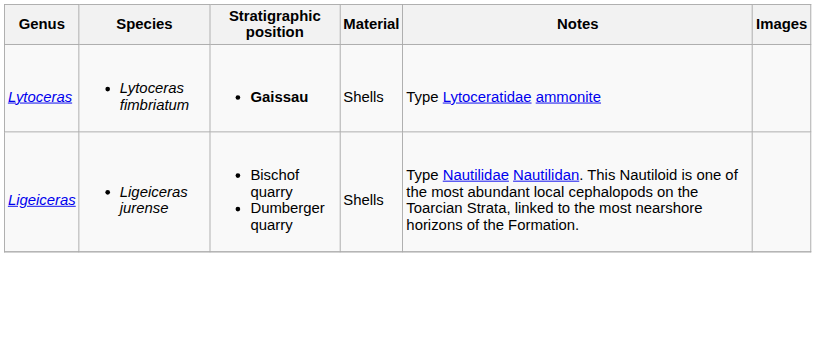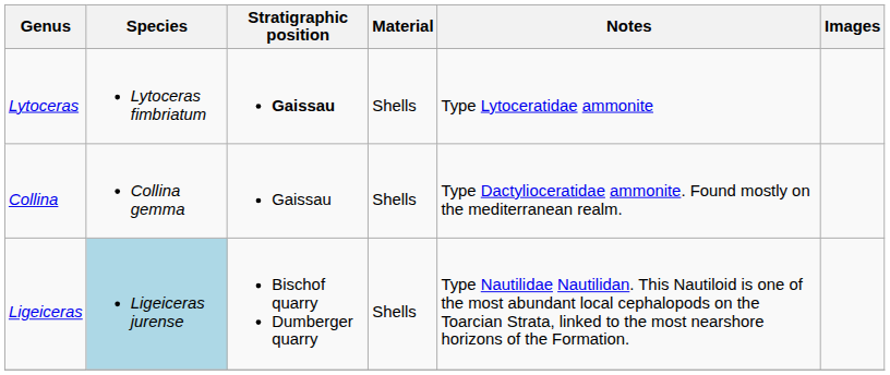 <table class = "wikitable">
 <tr>
 <th>Genus</th>
 <th>Species</th>
 <th>Stratigraphic position</th>
 <th>Material</th>
 <th>Notes</th>
 <th>Images</th>
 </tr>
 <tr>
 <td><br><em><a href='#'>Lytoceras</a></em></td>
 <td><br><ul><li><em>Lytoceras fimbriatum</em></li></ul></td>
 <td><strong><br><ul><li>Gaissau</li></ul></strong></td>
 <td><br>Shells</td>
 <td><br>Type  <a href='#'>Lytoceratidae</a> <a href='#'>ammonite</a></td>
 <td><br></td>
 </tr>
 <tr>
+<td><br><em><a href='#'>Collina</a></em></td>
+<td><br><ul><li><em>Collina gemma</em></li></ul></td>
+<td><br><ul><li>Gaissau</li></ul></td>
+<td><br>Shells</td>
+<td><br>Type  <a href='#'>Dactylioceratidae</a> <a href='#'>ammonite</a>. Found mostly on the mediterranean realm.</td>
+<td></td>
+</tr>
+<tr>
 <td><br><em><a href='#'>Ligeiceras</a></em></td>
-<td><br><ul><li><em>Ligeiceras jurense</em></li></ul></td>
+<td style="background: lightblue;"><br><ul><li><em>Ligeiceras jurense</em></li></ul></td>
 <td><br><ul><li>Bischof quarry</li><li>Dumberger quarry</li></ul></td>
 <td><br>Shells</td>
 <td><br>Type  <a href='#'>Nautilidae</a> <a href='#'>Nautilidan</a>. This Nautiloid is one of the most abundant local cephalopods on the Toarcian Strata, linked to the most nearshore horizons of the Formation.</td>
 <td></td>
 </tr>
 <tr>
 </tr>
 </table>
